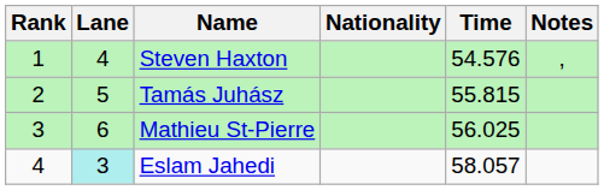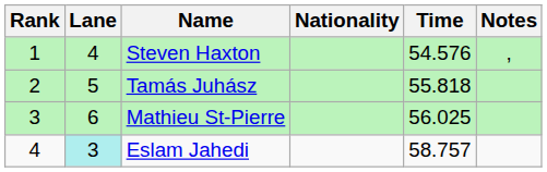 <table class="wikitable" style="text-align:center;">
 <tr>
 <th>Rank</th>
 <th>Lane</th>
 <th>Name</th>
 <th>Nationality</th>
 <th>Time</th>
 <th>Notes</th>
 </tr>
 <tr bgcolor=bbf3bb>
 <td>1</td>
 <td>4</td>
 <td align=left><a href='#'>Steven Haxton</a></td>
 <td align=left></td>
 <td>54.576</td>
 <td>, </td>
 </tr>
 <tr bgcolor=bbf3bb>
 <td>2</td>
 <td>5</td>
 <td align=left><a href='#'>Tamás Juhász</a></td>
 <td align=left></td>
-<td>55.815</td>
+<td>55.818</td>
 <td></td>
 </tr>
 <tr bgcolor=bbf3bb>
 <td>3</td>
 <td>6</td>
 <td align=left><a href='#'>Mathieu St-Pierre</a></td>
 <td align=left></td>
 <td>56.025</td>
 <td></td>
 </tr>
 <tr>
 <td>4</td>
 <td style="background: paleturquoise;">3</td>
 <td align=left><a href='#'>Eslam Jahedi</a></td>
 <td align=left></td>
-<td>58.057</td>
+<td>58.757</td>
 <td></td>
 </tr>
 </table>
